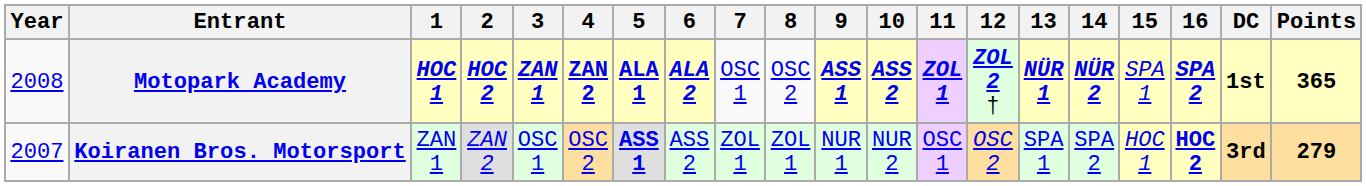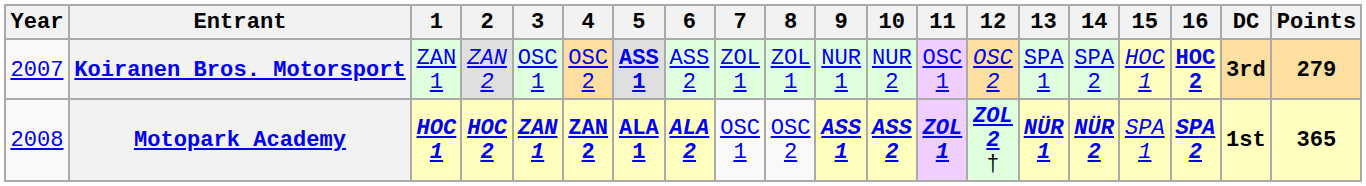 <table class="wikitable" style="text-align:center; font-size:85%">
 <tr>
 <th>Year</th>
 <th>Entrant</th>
 <th>1</th>
 <th>2</th>
 <th>3</th>
 <th>4</th>
 <th>5</th>
 <th>6</th>
 <th>7</th>
 <th>8</th>
 <th>9</th>
 <th>10</th>
 <th>11</th>
 <th>12</th>
 <th>13</th>
 <th>14</th>
 <th>15</th>
 <th>16</th>
 <th>DC</th>
 <th>Points</th>
 </tr>
 <tr>
+<td><a href='#'>2007</a></td>
+<th nowrap><a href='#'>Koiranen Bros. Motorsport</a></th>
+<td style="background:#DFFFDF;"><a href='#'>ZAN<br>1</a><br></td>
+<td style="background:#DFDFDF;"><em><a href='#'>ZAN<br>2</a></em><br></td>
+<td style="background:#DFFFDF;"><a href='#'>OSC<br>1</a><br></td>
+<td style="background:#FFDF9F;"><a href='#'>OSC<br>2</a><br></td>
+<td style="background:#DFDFDF;"><strong><a href='#'>ASS<br>1</a></strong><br></td>
+<td style="background:#DFFFDF;"><a href='#'>ASS<br>2</a><br></td>
+<td style="background:#DFFFDF;"><a href='#'>ZOL<br>1</a><br></td>
+<td style="background:#DFFFDF;"><a href='#'>ZOL<br>1</a><br></td>
+<td style="background:#DFFFDF;"><a href='#'>NUR<br>1</a><br></td>
+<td style="background:#DFFFDF;"><a href='#'>NUR<br>2</a><br></td>
+<td style="background:#EFCFFF;"><a href='#'>OSC<br>1</a><br></td>
+<td style="background:#FFDF9F;"><em><a href='#'>OSC<br>2</a></em><br></td>
+<td style="background:#DFFFDF;"><a href='#'>SPA<br>1</a><br></td>
+<td style="background:#DFFFDF;"><a href='#'>SPA<br>2</a><br></td>
+<td style="background:#FFFFBF;"><em><a href='#'>HOC<br>1</a></em><br></td>
+<td style="background:#FFFFBF;"><strong><a href='#'>HOC<br>2</a></strong><br></td>
+<th style="background:#FFDF9F;">3rd</th>
+<th style="background:#FFDF9F;">279</th>
+</tr>
+<tr>
 <td><a href='#'>2008</a></td>
 <th nowrap><a href='#'>Motopark Academy</a></th>
 <td style="background:#FFFFBF;"><strong><em><a href='#'>HOC<br>1</a></em></strong><br></td>
 <td style="background:#FFFFBF;"><strong><em><a href='#'>HOC<br>2</a></em></strong><br></td>
 <td style="background:#FFFFBF;"><strong><em><a href='#'>ZAN<br>1</a></em></strong><br></td>
 <td style="background:#FFFFBF;"><strong><a href='#'>ZAN<br>2</a></strong><br></td>
 <td style="background:#FFFFBF;"><strong><a href='#'>ALA<br>1</a><br></strong></td>
 <td style="background:#FFFFBF;"><strong><em><a href='#'>ALA<br>2</a><br></em></strong></td>
 <td><a href='#'>OSC<br>1</a></td>
 <td><a href='#'>OSC<br>2</a></td>
 <td style="background:#FFFFBF;"><strong><em><a href='#'>ASS<br>1</a></em></strong><br></td>
 <td style="background:#FFFFBF;"><strong><em><a href='#'>ASS<br>2</a></em></strong><br></td>
 <td style="background:#EFCFFF;"><strong><em><a href='#'>ZOL<br>1</a></em></strong><br></td>
 <td style="background:#DFFFDF;"><strong><em><a href='#'>ZOL<br>2</a></em></strong><br>†</td>
 <td style="background:#FFFFBF;"><strong><em><a href='#'>NÜR<br>1</a></em></strong><br></td>
 <td style="background:#FFFFBF;"><strong><em><a href='#'>NÜR<br>2</a></em></strong><br></td>
 <td style="background:#FFFFBF;"><em><a href='#'>SPA<br>1</a></em><br></td>
 <td style="background:#FFFFBF;"><strong><em><a href='#'>SPA<br>2</a></em></strong><br></td>
 <th style="background:#FFFFBF;">1st</th>
 <th style="background:#FFFFBF;">365</th>
 </tr>
 <tr>
-<td><a href='#'>2007</a></td>
-<th nowrap><a href='#'>Koiranen Bros. Motorsport</a></th>
-<td style="background:#DFFFDF;"><a href='#'>ZAN<br>1</a><br></td>
-<td style="background:#DFDFDF;"><em><a href='#'>ZAN<br>2</a></em><br></td>
-<td style="background:#DFFFDF;"><a href='#'>OSC<br>1</a><br></td>
-<td style="background:#FFDF9F;"><a href='#'>OSC<br>2</a><br></td>
-<td style="background:#DFDFDF;"><strong><a href='#'>ASS<br>1</a></strong><br></td>
-<td style="background:#DFFFDF;"><a href='#'>ASS<br>2</a><br></td>
-<td style="background:#DFFFDF;"><a href='#'>ZOL<br>1</a><br></td>
-<td style="background:#DFFFDF;"><a href='#'>ZOL<br>1</a><br></td>
-<td style="background:#DFFFDF;"><a href='#'>NUR<br>1</a><br></td>
-<td style="background:#DFFFDF;"><a href='#'>NUR<br>2</a><br></td>
-<td style="background:#EFCFFF;"><a href='#'>OSC<br>1</a><br></td>
-<td style="background:#FFDF9F;"><em><a href='#'>OSC<br>2</a></em><br></td>
-<td style="background:#DFFFDF;"><a href='#'>SPA<br>1</a><br></td>
-<td style="background:#DFFFDF;"><a href='#'>SPA<br>2</a><br></td>
-<td style="background:#FFFFBF;"><em><a href='#'>HOC<br>1</a></em><br></td>
-<td style="background:#FFFFBF;"><strong><a href='#'>HOC<br>2</a></strong><br></td>
-<th style="background:#FFDF9F;">3rd</th>
-<th style="background:#FFDF9F;">279</th>
-</tr>
-<tr>
 </tr>
 </table>
